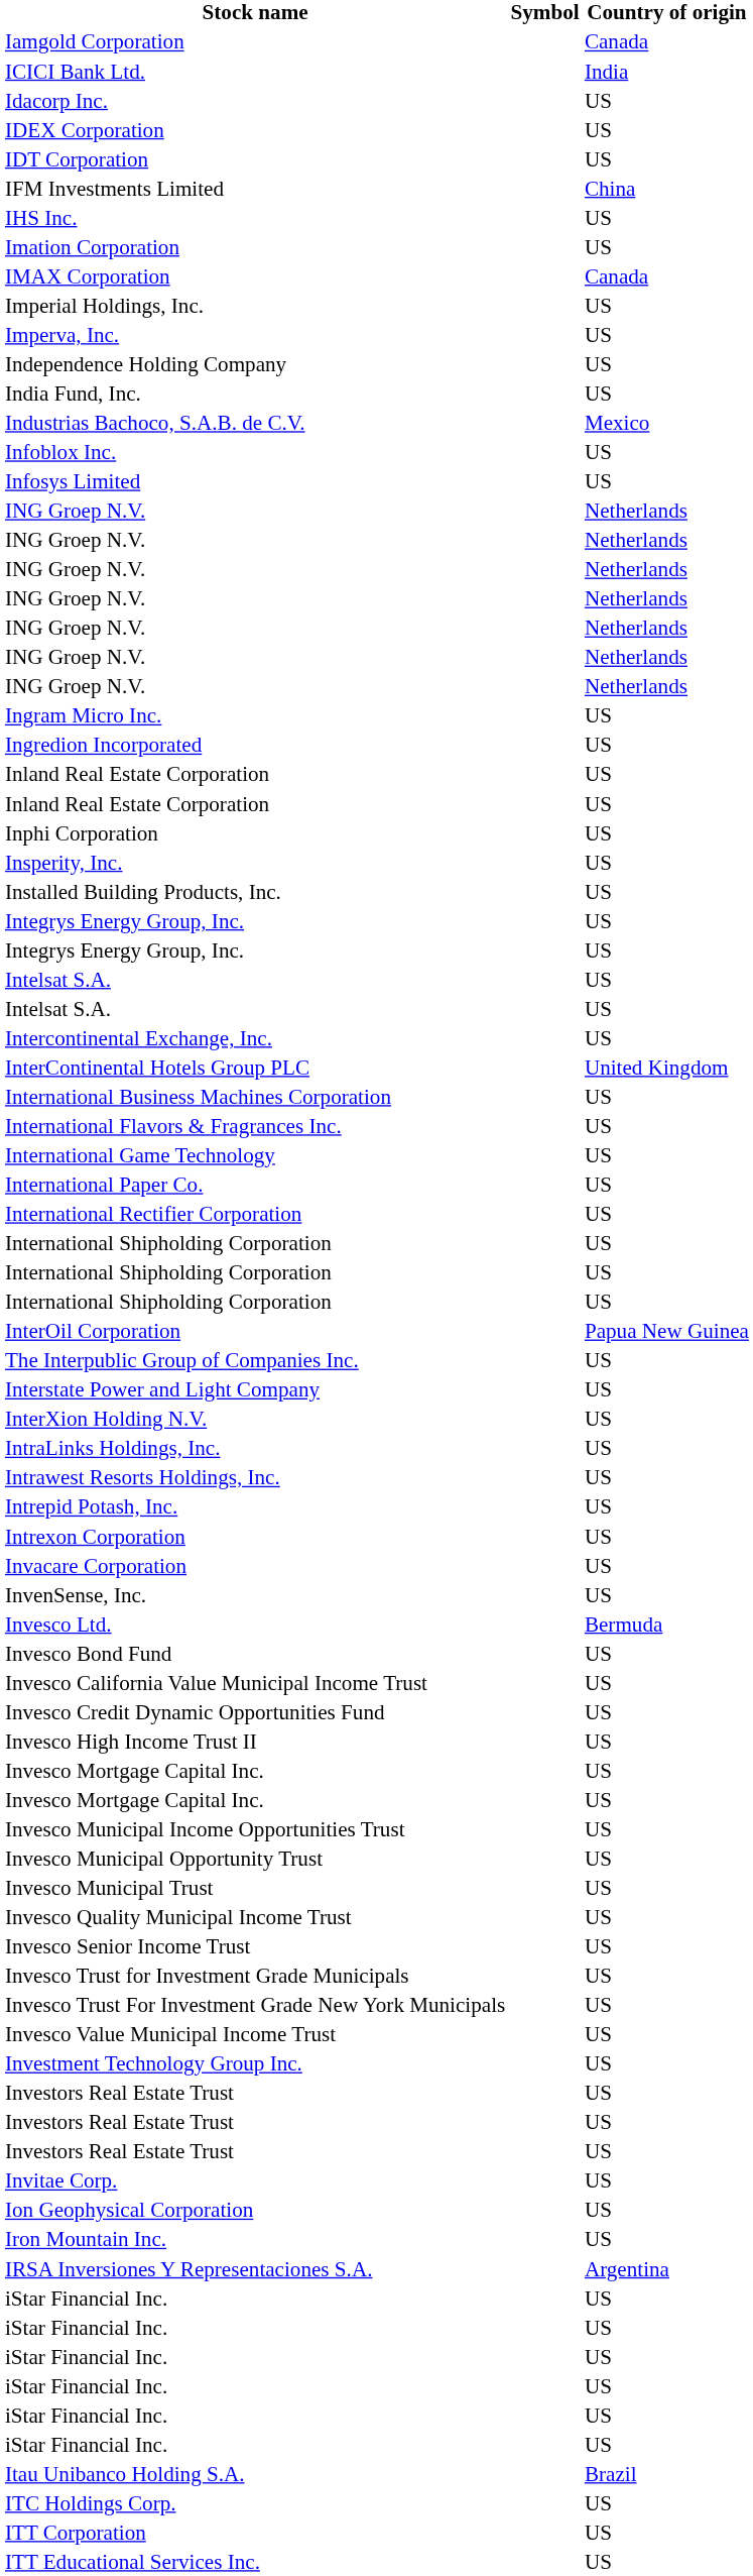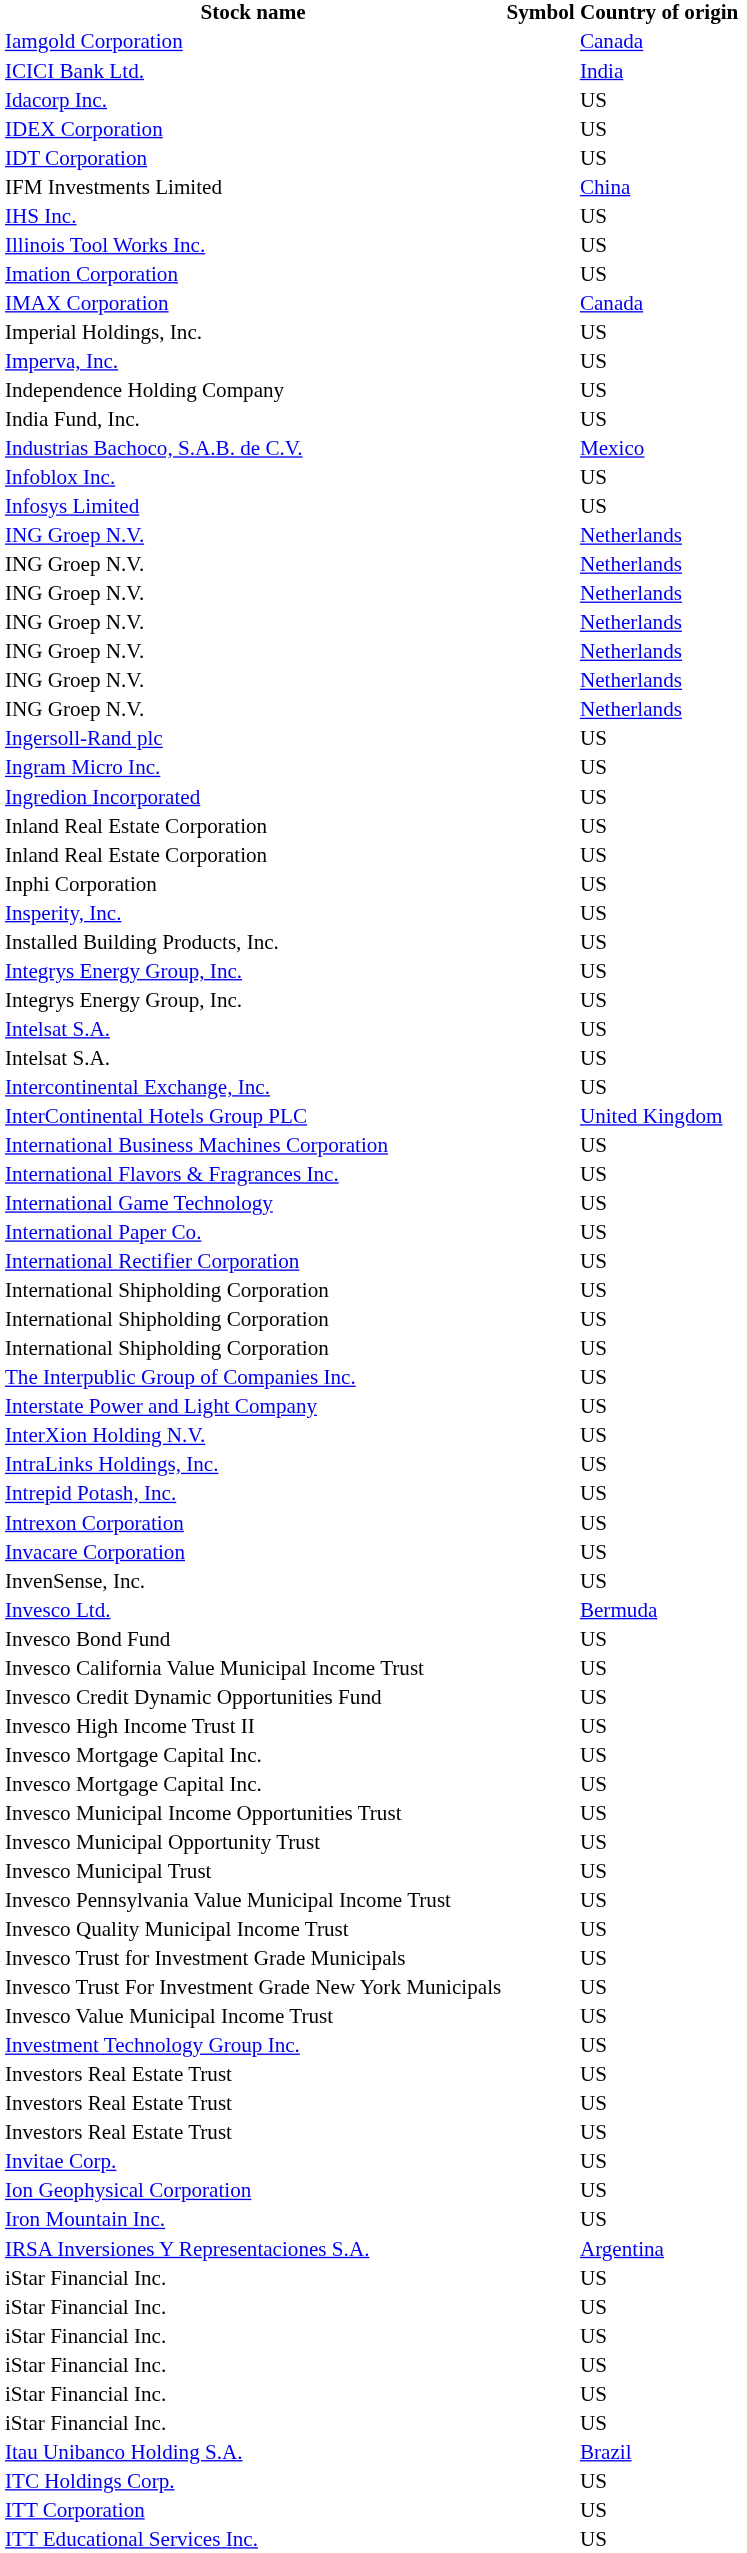 <table style="background:transparent;">
 <tr>
 <th>Stock name</th>
 <th>Symbol</th>
 <th>Country of origin</th>
 </tr>
 <tr --->
 <td><a href='#'>Iamgold Corporation</a></td>
 <td></td>
 <td><a href='#'>Canada</a></td>
 </tr>
 <tr --->
 <td><a href='#'>ICICI Bank Ltd.</a></td>
 <td></td>
 <td><a href='#'>India</a></td>
 </tr>
 <tr --->
 <td><a href='#'>Idacorp Inc.</a></td>
 <td></td>
 <td>US</td>
 </tr>
 <tr --->
 <td><a href='#'>IDEX Corporation</a></td>
 <td></td>
 <td>US</td>
 </tr>
 <tr --->
 <td><a href='#'>IDT Corporation</a></td>
 <td></td>
 <td>US</td>
 </tr>
 <tr --->
 <td>IFM Investments Limited</td>
 <td></td>
 <td><a href='#'>China</a></td>
 </tr>
 <tr --->
 <td><a href='#'>IHS Inc.</a></td>
+<td></td>
+<td>US</td>
+</tr>
+<tr --->
+<td><a href='#'>Illinois Tool Works Inc.</a></td>
 <td></td>
 <td>US</td>
 </tr>
 <tr --->
 <td><a href='#'>Imation Corporation</a></td>
 <td></td>
 <td>US</td>
 </tr>
 <tr --->
 <td><a href='#'>IMAX Corporation</a></td>
 <td></td>
 <td><a href='#'>Canada</a></td>
 </tr>
 <tr --->
 <td>Imperial Holdings, Inc.</td>
 <td></td>
 <td>US</td>
 </tr>
 <tr --->
 <td><a href='#'>Imperva, Inc.</a></td>
 <td></td>
 <td>US</td>
 </tr>
 <tr --->
 <td>Independence Holding Company</td>
 <td></td>
 <td>US</td>
 </tr>
 <tr --->
 <td>India Fund, Inc.</td>
 <td></td>
 <td>US</td>
 </tr>
 <tr --->
 <td><a href='#'>Industrias Bachoco, S.A.B. de C.V.</a></td>
 <td></td>
 <td><a href='#'>Mexico</a></td>
 </tr>
 <tr --->
 <td><a href='#'>Infoblox Inc.</a></td>
 <td></td>
 <td>US</td>
 </tr>
 <tr --->
 <td><a href='#'>Infosys Limited</a></td>
 <td></td>
 <td>US</td>
 </tr>
 <tr --->
 <td><a href='#'>ING Groep N.V.</a></td>
 <td></td>
 <td><a href='#'>Netherlands</a></td>
 </tr>
 <tr --->
 <td>ING Groep N.V.</td>
 <td></td>
 <td><a href='#'>Netherlands</a></td>
 </tr>
 <tr --->
 <td>ING Groep N.V.</td>
 <td></td>
 <td><a href='#'>Netherlands</a></td>
 </tr>
 <tr --->
 <td>ING Groep N.V.</td>
 <td></td>
 <td><a href='#'>Netherlands</a></td>
 </tr>
 <tr --->
 <td>ING Groep N.V.</td>
 <td></td>
 <td><a href='#'>Netherlands</a></td>
 </tr>
 <tr --->
 <td>ING Groep N.V.</td>
 <td></td>
 <td><a href='#'>Netherlands</a></td>
 </tr>
 <tr --->
 <td>ING Groep N.V.</td>
 <td></td>
 <td><a href='#'>Netherlands</a></td>
+</tr>
+<tr --->
+<td><a href='#'>Ingersoll-Rand plc</a></td>
+<td></td>
+<td>US</td>
 </tr>
 <tr --->
 <td><a href='#'>Ingram Micro Inc.</a></td>
 <td></td>
 <td>US</td>
 </tr>
 <tr --->
 <td><a href='#'>Ingredion Incorporated</a></td>
 <td></td>
 <td>US</td>
 </tr>
 <tr --->
 <td>Inland Real Estate Corporation</td>
 <td></td>
 <td>US</td>
 </tr>
 <tr --->
 <td>Inland Real Estate Corporation</td>
 <td></td>
 <td>US</td>
 </tr>
 <tr --->
 <td>Inphi Corporation</td>
 <td></td>
 <td>US</td>
 </tr>
 <tr --->
 <td><a href='#'>Insperity, Inc.</a></td>
 <td></td>
 <td>US</td>
 </tr>
 <tr --->
 <td>Installed Building Products, Inc.</td>
 <td></td>
 <td>US</td>
 </tr>
 <tr --->
 <td><a href='#'>Integrys Energy Group, Inc.</a></td>
 <td></td>
 <td>US</td>
 </tr>
 <tr --->
 <td>Integrys Energy Group, Inc.</td>
 <td></td>
 <td>US</td>
 </tr>
 <tr --->
 <td><a href='#'>Intelsat S.A.</a></td>
 <td></td>
 <td>US</td>
 </tr>
 <tr --->
 <td>Intelsat S.A.</td>
 <td></td>
 <td>US</td>
 </tr>
 <tr --->
 <td><a href='#'>Intercontinental Exchange, Inc.</a></td>
 <td></td>
 <td>US</td>
 </tr>
 <tr --->
 <td><a href='#'>InterContinental Hotels Group PLC</a></td>
 <td></td>
 <td><a href='#'>United Kingdom</a></td>
 </tr>
 <tr --->
 <td><a href='#'>International Business Machines Corporation</a></td>
 <td></td>
 <td>US</td>
 </tr>
 <tr --->
 <td><a href='#'>International Flavors & Fragrances Inc.</a></td>
 <td></td>
 <td>US</td>
 </tr>
 <tr --->
 <td><a href='#'>International Game Technology</a></td>
 <td></td>
 <td>US</td>
 </tr>
 <tr --->
 <td><a href='#'>International Paper Co.</a></td>
 <td></td>
 <td>US</td>
 </tr>
 <tr --->
 <td><a href='#'>International Rectifier Corporation</a></td>
 <td></td>
 <td>US</td>
 </tr>
 <tr --->
 <td>International Shipholding Corporation</td>
 <td></td>
 <td>US</td>
 </tr>
 <tr --->
 <td>International Shipholding Corporation</td>
 <td></td>
 <td>US</td>
 </tr>
 <tr --->
 <td>International Shipholding Corporation</td>
 <td></td>
 <td>US</td>
 </tr>
 <tr --->
-<td><a href='#'>InterOil Corporation</a></td>
-<td></td>
-<td><a href='#'>Papua New Guinea</a></td>
-</tr>
-<tr --->
 <td><a href='#'>The Interpublic Group of Companies Inc.</a></td>
 <td></td>
 <td>US</td>
 </tr>
 <tr --->
 <td><a href='#'>Interstate Power and Light Company</a></td>
 <td></td>
 <td>US</td>
 </tr>
 <tr --->
 <td><a href='#'>InterXion Holding N.V.</a></td>
 <td></td>
 <td>US</td>
 </tr>
 <tr --->
 <td><a href='#'>IntraLinks Holdings, Inc.</a></td>
-<td></td>
-<td>US</td>
-</tr>
-<tr --->
-<td><a href='#'>Intrawest Resorts Holdings, Inc.</a></td>
 <td></td>
 <td>US</td>
 </tr>
 <tr --->
 <td><a href='#'>Intrepid Potash, Inc.</a></td>
 <td></td>
 <td>US</td>
 </tr>
 <tr --->
 <td><a href='#'>Intrexon Corporation</a></td>
 <td></td>
 <td>US</td>
 </tr>
 <tr --->
 <td><a href='#'>Invacare Corporation</a></td>
 <td></td>
 <td>US</td>
 </tr>
 <tr --->
 <td>InvenSense, Inc.</td>
 <td></td>
 <td>US</td>
 </tr>
 <tr --->
 <td><a href='#'>Invesco Ltd.</a></td>
 <td></td>
 <td><a href='#'>Bermuda</a></td>
 </tr>
 <tr --->
 <td>Invesco Bond Fund</td>
 <td></td>
 <td>US</td>
 </tr>
 <tr --->
 <td>Invesco California Value Municipal Income Trust</td>
 <td></td>
 <td>US</td>
 </tr>
 <tr --->
 <td>Invesco Credit Dynamic Opportunities Fund</td>
 <td></td>
 <td>US</td>
 </tr>
 <tr --->
 <td>Invesco High Income Trust II</td>
 <td></td>
 <td>US</td>
 </tr>
 <tr --->
 <td>Invesco Mortgage Capital Inc.</td>
 <td></td>
 <td>US</td>
 </tr>
 <tr --->
 <td>Invesco Mortgage Capital Inc.</td>
 <td></td>
 <td>US</td>
 </tr>
 <tr --->
 <td>Invesco Municipal Income Opportunities Trust</td>
 <td></td>
 <td>US</td>
 </tr>
 <tr --->
 <td>Invesco Municipal Opportunity Trust</td>
 <td></td>
 <td>US</td>
 </tr>
 <tr --->
 <td>Invesco Municipal Trust</td>
 <td></td>
 <td>US</td>
 </tr>
 <tr --->
-<td>Invesco Quality Municipal Income Trust</td>
+<td>Invesco Pennsylvania Value Municipal Income Trust</td>
 <td></td>
 <td>US</td>
 </tr>
 <tr --->
-<td>Invesco Senior Income Trust</td>
+<td>Invesco Quality Municipal Income Trust</td>
 <td></td>
 <td>US</td>
 </tr>
 <tr --->
 <td>Invesco Trust for Investment Grade Municipals</td>
 <td></td>
 <td>US</td>
 </tr>
 <tr --->
 <td>Invesco Trust For Investment Grade New York Municipals</td>
 <td></td>
 <td>US</td>
 </tr>
 <tr --->
 <td>Invesco Value Municipal Income Trust</td>
 <td></td>
 <td>US</td>
 </tr>
 <tr --->
 <td><a href='#'>Investment Technology Group Inc.</a></td>
 <td></td>
 <td>US</td>
 </tr>
 <tr --->
 <td>Investors Real Estate Trust</td>
 <td></td>
 <td>US</td>
 </tr>
 <tr --->
 <td>Investors Real Estate Trust</td>
 <td></td>
 <td>US</td>
 </tr>
 <tr --->
 <td>Investors Real Estate Trust</td>
 <td></td>
 <td>US</td>
 </tr>
 <tr --->
 <td><a href='#'>Invitae Corp.</a></td>
 <td></td>
 <td>US</td>
 </tr>
 <tr --->
 <td><a href='#'>Ion Geophysical Corporation</a></td>
 <td></td>
 <td>US</td>
 </tr>
 <tr --->
 <td><a href='#'>Iron Mountain Inc.</a></td>
 <td></td>
 <td>US</td>
 </tr>
 <tr --->
 <td><a href='#'>IRSA Inversiones Y Representaciones S.A.</a></td>
 <td></td>
 <td><a href='#'>Argentina</a></td>
 </tr>
 <tr --->
 <td>iStar Financial Inc.</td>
 <td></td>
 <td>US</td>
 </tr>
 <tr --->
 <td>iStar Financial Inc.</td>
 <td></td>
 <td>US</td>
 </tr>
 <tr --->
 <td>iStar Financial Inc.</td>
 <td></td>
 <td>US</td>
 </tr>
 <tr --->
 <td>iStar Financial Inc.</td>
 <td></td>
 <td>US</td>
 </tr>
 <tr --->
 <td>iStar Financial Inc.</td>
 <td></td>
 <td>US</td>
 </tr>
 <tr --->
 <td>iStar Financial Inc.</td>
 <td></td>
 <td>US</td>
 </tr>
 <tr --->
 <td><a href='#'>Itau Unibanco Holding S.A.</a></td>
 <td></td>
 <td><a href='#'>Brazil</a></td>
 </tr>
 <tr --->
 <td><a href='#'>ITC Holdings Corp.</a></td>
 <td></td>
 <td>US</td>
 </tr>
 <tr --->
 <td><a href='#'>ITT Corporation</a></td>
 <td></td>
 <td>US</td>
 </tr>
 <tr --->
 <td><a href='#'>ITT Educational Services Inc.</a></td>
 <td></td>
 <td>US</td>
 </tr>
 <tr --->
 </tr>
 </table>
